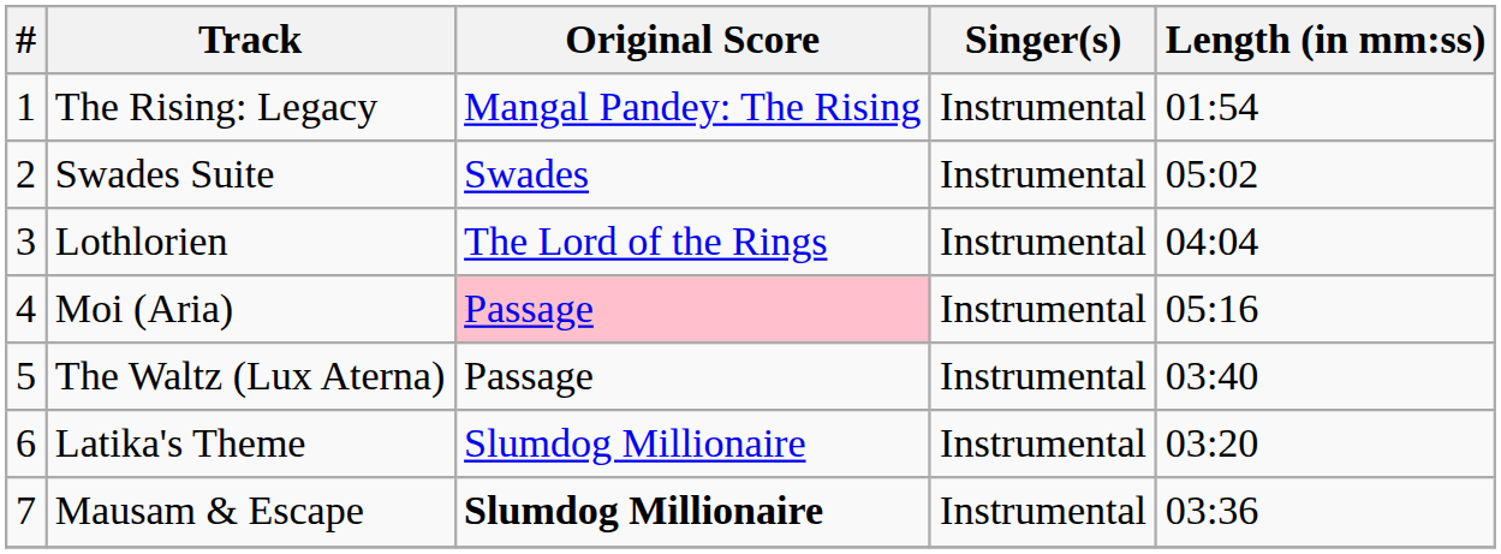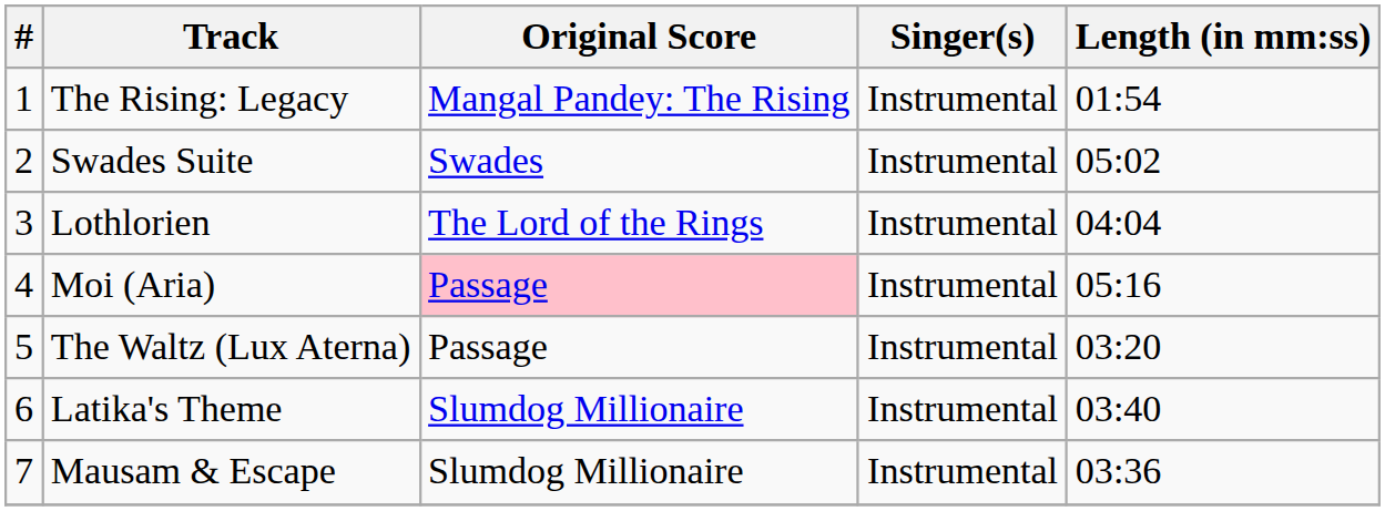 <table class="wikitable" style="font-size: 95%;">
 <tr>
 <th>#</th>
 <th>Track</th>
 <th>Original Score</th>
 <th>Singer(s)</th>
 <th>Length (in mm:ss)</th>
 </tr>
 <tr>
 <td>1</td>
 <td>The Rising: Legacy</td>
 <td><a href='#'>Mangal Pandey: The Rising</a></td>
 <td>Instrumental</td>
 <td>01:54</td>
 </tr>
 <tr>
 <td>2</td>
 <td>Swades Suite</td>
 <td><a href='#'>Swades</a></td>
 <td>Instrumental</td>
 <td>05:02</td>
 </tr>
 <tr>
 <td>3</td>
 <td>Lothlorien</td>
 <td><a href='#'>The Lord of the Rings</a></td>
 <td>Instrumental <br></td>
 <td>04:04</td>
 </tr>
 <tr>
 <td>4</td>
 <td>Moi (Aria)</td>
 <td style="background: pink;"><a href='#'>Passage</a></td>
 <td>Instrumental <br></td>
 <td>05:16</td>
 </tr>
 <tr>
 <td>5</td>
 <td>The Waltz (Lux Aterna)</td>
 <td>Passage</td>
 <td>Instrumental <br></td>
-<td>03:40</td>
+<td>03:20</td>
 </tr>
 <tr>
 <td>6</td>
 <td>Latika's Theme</td>
 <td><a href='#'>Slumdog Millionaire</a></td>
 <td>Instrumental</td>
-<td>03:20</td>
+<td>03:40</td>
 </tr>
 <tr>
 <td>7</td>
 <td>Mausam & Escape</td>
-<td><strong>Slumdog Millionaire</strong></td>
+<td>Slumdog Millionaire</td>
 <td>Instrumental</td>
 <td>03:36</td>
 </tr>
 <tr>
 </tr>
 </table>
